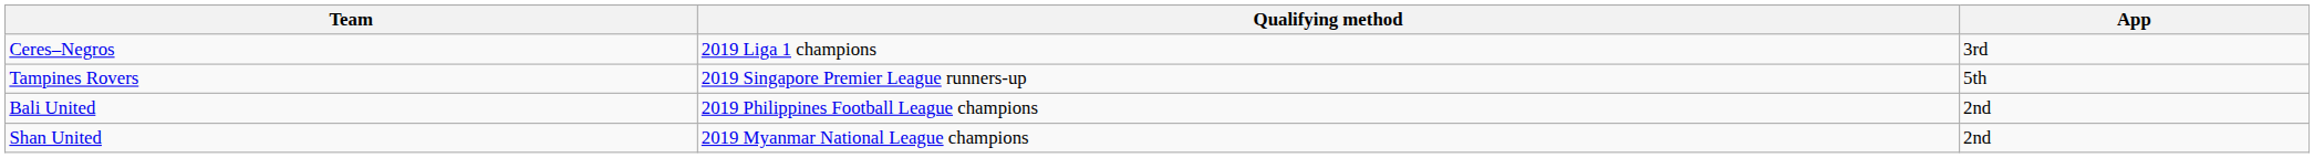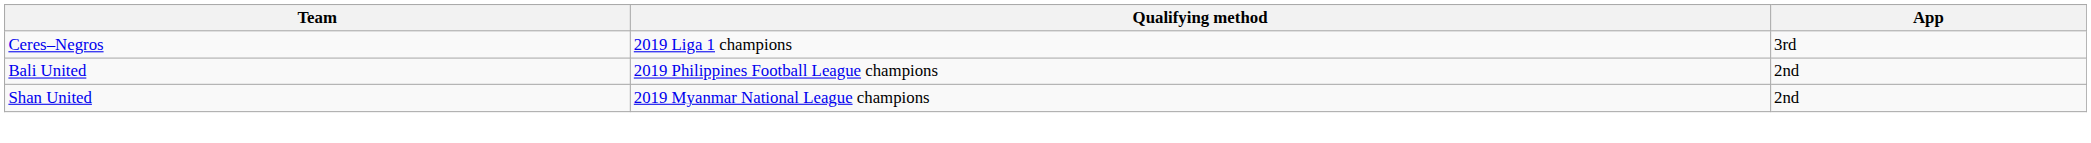 <table class="wikitable" style="table-layout:fixed;width:100%;">
 <tr>
 <th width=30%>Team</th>
 <th width=55%>Qualifying method</th>
 <th width=15%>App </th>
 </tr>
 <tr>
 <td> <a href='#'>Ceres–Negros</a></td>
 <td><a href='#'>2019 Liga 1</a> champions</td>
 <td>3rd </td>
 </tr>
 <tr>
-<td> <a href='#'>Tampines Rovers</a></td>
-<td><a href='#'>2019 Singapore Premier League</a> runners-up</td>
-<td>5th </td>
-</tr>
-<tr>
 <td> <a href='#'>Bali United</a></td>
 <td><a href='#'>2019 Philippines Football League</a> champions</td>
 <td>2nd </td>
 </tr>
 <tr>
 <td> <a href='#'>Shan United</a></td>
 <td><a href='#'>2019 Myanmar National League</a> champions</td>
 <td>2nd </td>
 </tr>
 </table>
